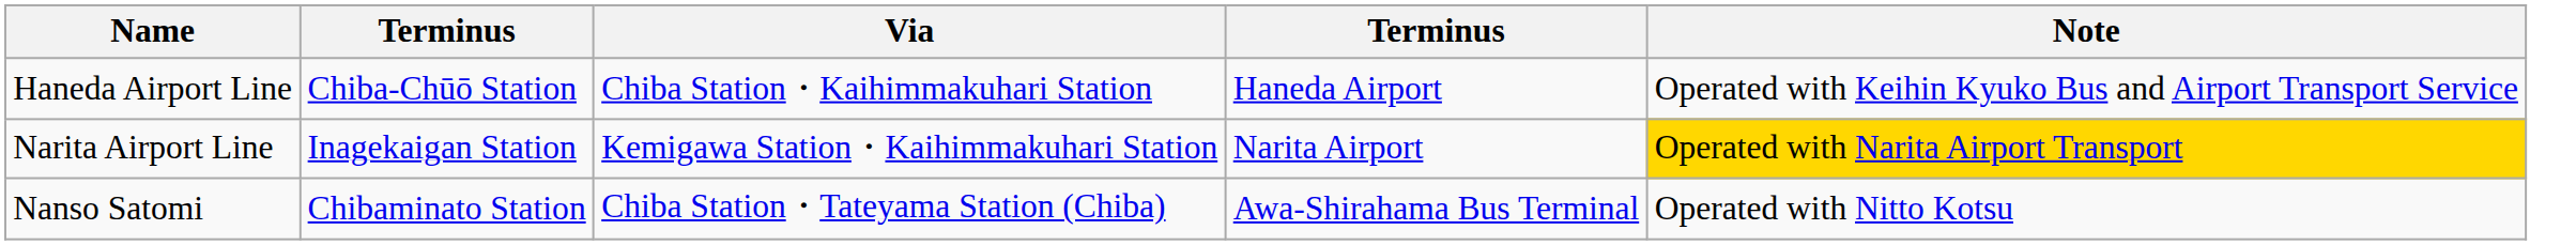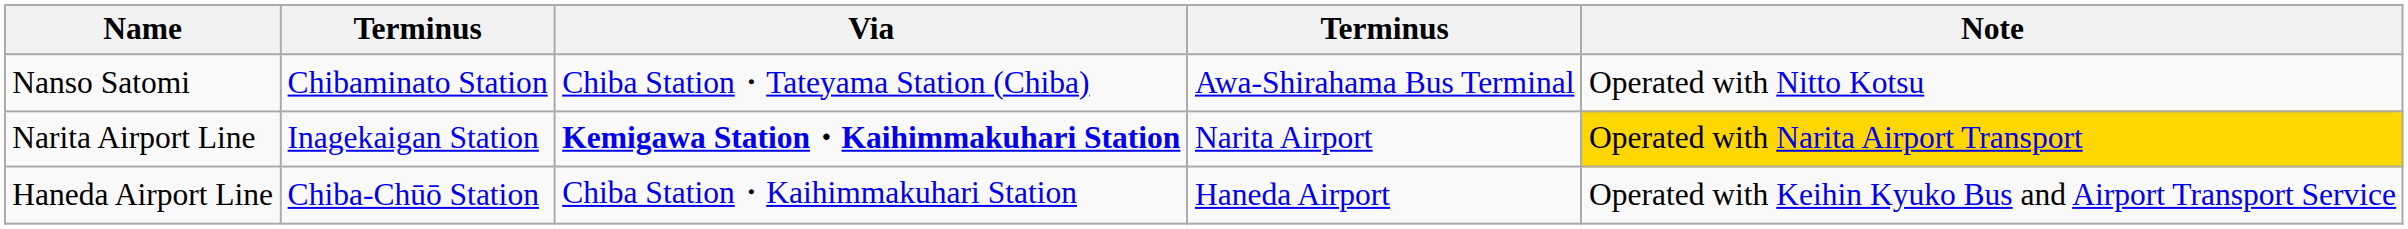 <table class="wikitable">
 <tr>
 <th>Name</th>
 <th>Terminus</th>
 <th>Via</th>
 <th>Terminus</th>
 <th>Note</th>
 </tr>
 <tr>
+<td>Nanso Satomi</td>
+<td><a href='#'>Chibaminato Station</a></td>
+<td><a href='#'>Chiba Station</a>・<a href='#'>Tateyama Station (Chiba)</a></td>
+<td><a href='#'>Awa-Shirahama Bus Terminal</a></td>
+<td>Operated with <a href='#'>Nitto Kotsu</a></td>
+</tr>
+<tr>
+<td>Narita Airport Line</td>
+<td><a href='#'>Inagekaigan Station</a></td>
+<td><strong><a href='#'>Kemigawa Station</a>・<a href='#'>Kaihimmakuhari Station</a></strong></td>
+<td><a href='#'>Narita Airport</a></td>
+<td style="background: gold;">Operated with <a href='#'>Narita Airport Transport</a></td>
+</tr>
+<tr>
 <td>Haneda Airport Line</td>
 <td><a href='#'>Chiba-Chūō Station</a></td>
 <td><a href='#'>Chiba Station</a>・<a href='#'>Kaihimmakuhari Station</a></td>
 <td><a href='#'>Haneda Airport</a></td>
 <td>Operated with <a href='#'>Keihin Kyuko Bus</a> and <a href='#'>Airport Transport Service</a></td>
 </tr>
-<tr>
-<td>Narita Airport Line</td>
-<td><a href='#'>Inagekaigan Station</a></td>
-<td><a href='#'>Kemigawa Station</a>・<a href='#'>Kaihimmakuhari Station</a></td>
-<td><a href='#'>Narita Airport</a></td>
-<td style="background: gold;">Operated with <a href='#'>Narita Airport Transport</a></td>
-</tr>
-<tr>
-<td>Nanso Satomi</td>
-<td><a href='#'>Chibaminato Station</a></td>
-<td><a href='#'>Chiba Station</a>・<a href='#'>Tateyama Station (Chiba)</a></td>
-<td><a href='#'>Awa-Shirahama Bus Terminal</a></td>
-<td>Operated with <a href='#'>Nitto Kotsu</a></td>
-</tr>
 </table>
